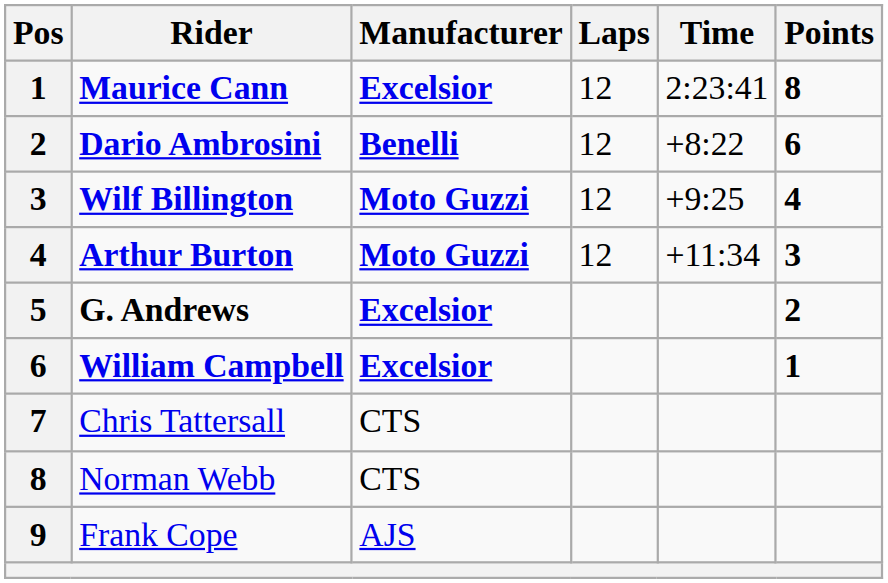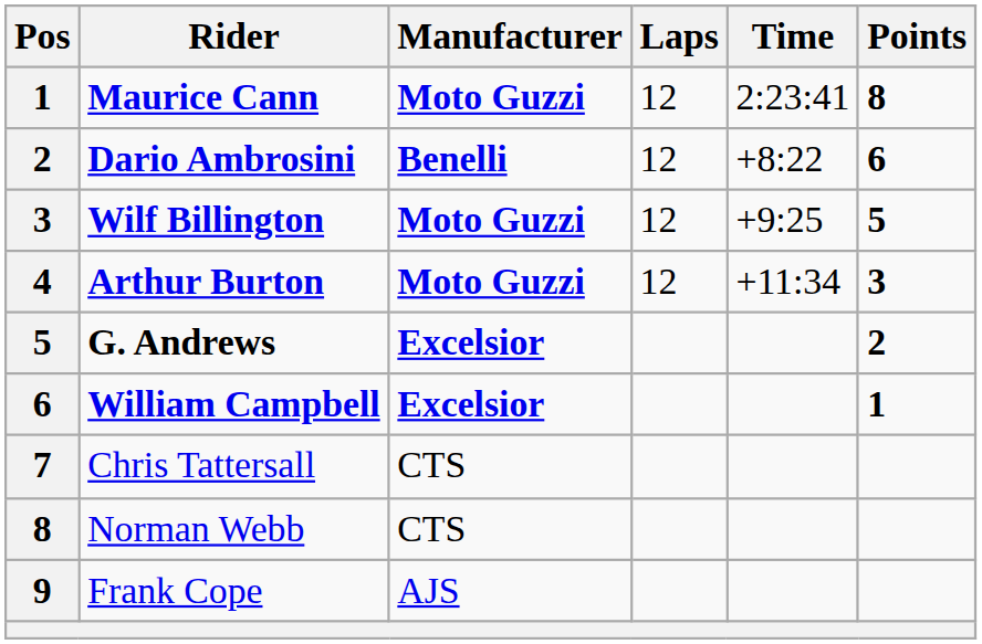 <table class="wikitable" style="font-size: 95%;">
 <tr>
 <th>Pos</th>
 <th>Rider</th>
 <th>Manufacturer</th>
 <th>Laps</th>
 <th>Time</th>
 <th>Points</th>
 </tr>
 <tr>
 <th>1</th>
 <td> <strong><a href='#'>Maurice Cann</a></strong></td>
-<td><strong><a href='#'>Excelsior</a></strong></td>
+<td><strong><a href='#'>Moto Guzzi</a></strong></td>
 <td>12</td>
 <td>2:23:41</td>
 <td><strong>8</strong></td>
 </tr>
 <tr>
 <th>2</th>
 <td> <strong><a href='#'>Dario Ambrosini</a></strong></td>
 <td><strong><a href='#'>Benelli</a></strong></td>
 <td>12</td>
 <td>+8:22</td>
 <td><strong>6</strong></td>
 </tr>
 <tr>
 <th>3</th>
 <td> <strong><a href='#'>Wilf Billington</a></strong></td>
 <td><strong><a href='#'>Moto Guzzi</a></strong></td>
 <td>12</td>
 <td>+9:25</td>
-<td><strong>4</strong></td>
+<td><strong>5</strong></td>
 </tr>
 <tr>
 <th>4</th>
 <td> <strong><a href='#'>Arthur Burton</a></strong></td>
 <td><strong><a href='#'>Moto Guzzi</a></strong></td>
 <td>12</td>
 <td>+11:34</td>
 <td><strong>3</strong></td>
 </tr>
 <tr>
 <th>5</th>
 <td> <strong>G. Andrews</strong></td>
 <td><strong><a href='#'>Excelsior</a></strong></td>
 <td></td>
 <td></td>
 <td><strong>2</strong></td>
 </tr>
 <tr>
 <th>6</th>
 <td> <strong><a href='#'>William Campbell</a></strong></td>
 <td><strong><a href='#'>Excelsior</a></strong></td>
 <td></td>
 <td></td>
 <td><strong>1</strong></td>
 </tr>
 <tr>
 <th>7</th>
 <td> <a href='#'>Chris Tattersall</a></td>
 <td>CTS</td>
 <td></td>
 <td></td>
 <td></td>
 </tr>
 <tr>
 <th>8</th>
 <td> <a href='#'>Norman Webb</a></td>
 <td>CTS</td>
 <td></td>
 <td></td>
 <td></td>
 </tr>
 <tr>
 <th>9</th>
 <td> <a href='#'>Frank Cope</a></td>
 <td><a href='#'>AJS</a></td>
 <td></td>
 <td></td>
 <td></td>
 </tr>
 <tr>
 <th colspan=6></th>
 </tr>
 </table>
